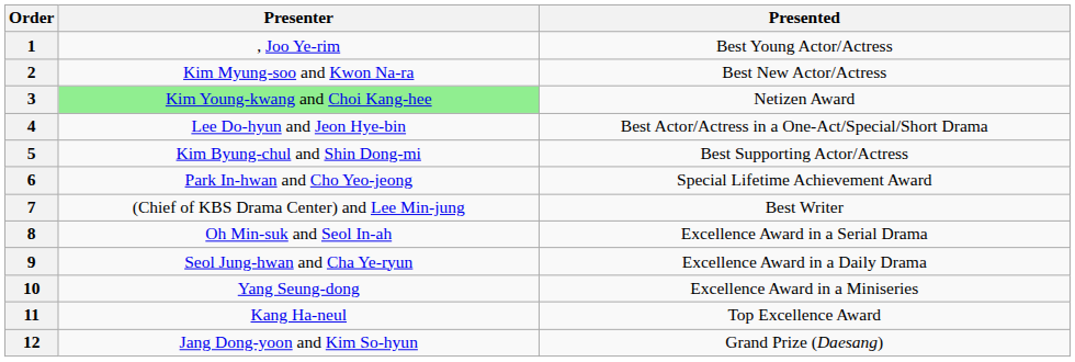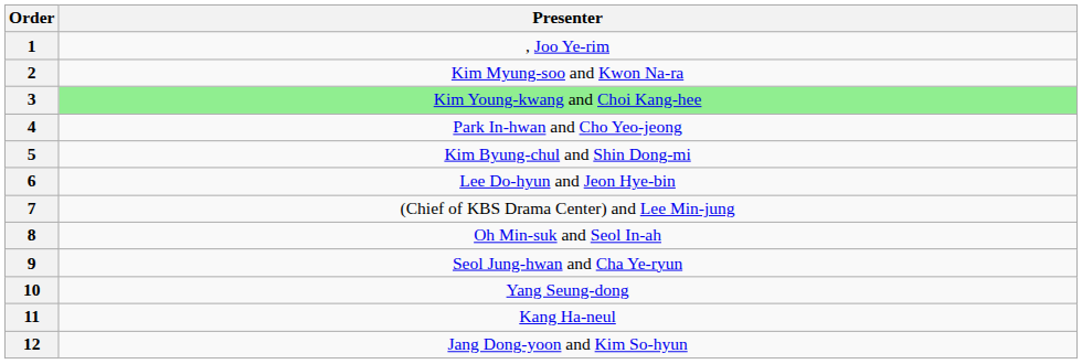 <table class="wikitable" style="text-align:center;">
 <tr>
 <th scope="col" width="5%">Order</th>
 <th scope="col">Presenter</th>
-<th scope="col">Presented</th>
 </tr>
 <tr>
 <th scope="col">1</th>
 <td>, <a href='#'>Joo Ye-rim</a></td>
-<td>Best Young Actor/Actress</td>
 </tr>
 <tr>
 <th scope="col">2</th>
 <td><a href='#'>Kim Myung-soo</a> and <a href='#'>Kwon Na-ra</a></td>
-<td>Best New Actor/Actress</td>
 </tr>
 <tr>
 <th scope="col">3</th>
 <td style="background: lightgreen;"><a href='#'>Kim Young-kwang</a> and <a href='#'>Choi Kang-hee</a></td>
-<td>Netizen Award</td>
 </tr>
 <tr>
 <th scope="col">4</th>
-<td><a href='#'>Lee Do-hyun</a> and <a href='#'>Jeon Hye-bin</a></td>
-<td>Best Actor/Actress in a One-Act/Special/Short Drama</td>
+<td><a href='#'>Park In-hwan</a> and <a href='#'>Cho Yeo-jeong</a></td>
 </tr>
 <tr>
 <th scope="col">5</th>
 <td><a href='#'>Kim Byung-chul</a> and <a href='#'>Shin Dong-mi</a></td>
-<td>Best Supporting Actor/Actress</td>
 </tr>
 <tr>
 <th scope="col">6</th>
-<td><a href='#'>Park In-hwan</a> and <a href='#'>Cho Yeo-jeong</a></td>
-<td>Special Lifetime Achievement Award</td>
+<td><a href='#'>Lee Do-hyun</a> and <a href='#'>Jeon Hye-bin</a></td>
 </tr>
 <tr>
 <th scope="col">7</th>
 <td> (Chief of KBS Drama Center) and <a href='#'>Lee Min-jung</a></td>
-<td>Best Writer</td>
 </tr>
 <tr>
 <th scope="col">8</th>
 <td><a href='#'>Oh Min-suk</a> and <a href='#'>Seol In-ah</a></td>
-<td>Excellence Award in a Serial Drama</td>
 </tr>
 <tr>
 <th scope="col">9</th>
 <td><a href='#'>Seol Jung-hwan</a> and <a href='#'>Cha Ye-ryun</a></td>
-<td>Excellence Award in a Daily Drama</td>
 </tr>
 <tr>
 <th scope="col">10</th>
 <td><a href='#'>Yang Seung-dong</a></td>
-<td>Excellence Award in a Miniseries</td>
 </tr>
 <tr>
 <th scope="col">11</th>
 <td><a href='#'>Kang Ha-neul</a></td>
-<td>Top Excellence Award</td>
 </tr>
 <tr>
 <th scope="col">12</th>
 <td><a href='#'>Jang Dong-yoon</a> and <a href='#'>Kim So-hyun</a></td>
-<td>Grand Prize (<em>Daesang</em>)</td>
 </tr>
 </table>
